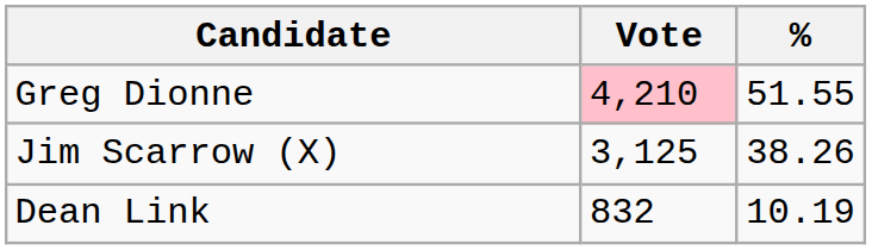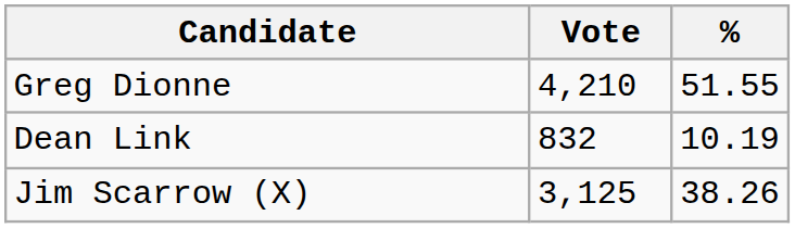 <table class="wikitable">
 <tr>
 <th bgcolor="#DDDDFF" width="200px">Candidate</th>
 <th bgcolor="#DDDDFF" width="50px">Vote</th>
 <th bgcolor="#DDDDFF" width="30px">%</th>
 </tr>
 <tr>
 <td>Greg Dionne</td>
-<td style="background: pink;">4,210</td>
+<td>4,210</td>
 <td>51.55</td>
+</tr>
+<tr>
+<td>Dean Link</td>
+<td>832</td>
+<td>10.19</td>
 </tr>
 <tr>
 <td>Jim Scarrow (X)</td>
 <td>3,125</td>
 <td>38.26</td>
 </tr>
-<tr>
-<td>Dean Link</td>
-<td>832</td>
-<td>10.19</td>
-</tr>
 </table>
